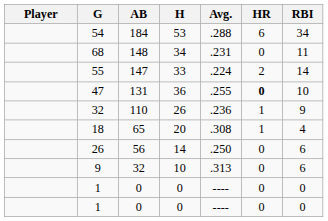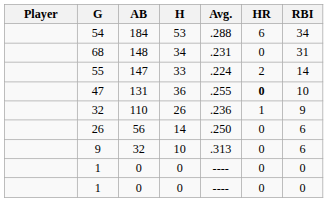 <table class="wikitable sortable">
 <tr>
 <th bgcolor="#DDDDFF" width="16%">Player</th>
 <th bgcolor="#DDDDFF" width="9%">G</th>
 <th bgcolor="#DDDDFF" width="9%">AB</th>
 <th bgcolor="#DDDDFF" width="9%">H</th>
 <th bgcolor="#DDDDFF" width="9%">Avg.</th>
 <th bgcolor="#DDDDFF" width="9%">HR</th>
 <th bgcolor="#DDDDFF" width="9%">RBI</th>
 </tr>
 <tr align="center">
 <td></td>
 <td>54</td>
 <td>184</td>
 <td>53</td>
 <td>.288</td>
 <td>6</td>
 <td>34</td>
 </tr>
 <tr align="center">
 <td></td>
 <td>68</td>
 <td>148</td>
 <td>34</td>
 <td>.231</td>
 <td>0</td>
-<td>11</td>
+<td>31</td>
 </tr>
 <tr align="center">
 <td></td>
 <td>55</td>
 <td>147</td>
 <td>33</td>
 <td>.224</td>
 <td>2</td>
 <td>14</td>
 </tr>
 <tr align="center">
 <td></td>
 <td>47</td>
 <td>131</td>
 <td>36</td>
 <td>.255</td>
 <td><strong>0</strong></td>
 <td>10</td>
 </tr>
 <tr align="center">
 <td></td>
 <td>32</td>
 <td>110</td>
 <td>26</td>
 <td>.236</td>
 <td>1</td>
 <td>9</td>
-</tr>
-<tr align="center">
-<td></td>
-<td>18</td>
-<td>65</td>
-<td>20</td>
-<td>.308</td>
-<td>1</td>
-<td>4</td>
 </tr>
 <tr align="center">
 <td></td>
 <td>26</td>
 <td>56</td>
 <td>14</td>
 <td>.250</td>
 <td>0</td>
 <td>6</td>
 </tr>
 <tr align="center">
 <td></td>
 <td>9</td>
 <td>32</td>
 <td>10</td>
 <td>.313</td>
 <td>0</td>
 <td>6</td>
 </tr>
 <tr align="center">
 <td></td>
 <td>1</td>
 <td>0</td>
 <td>0</td>
 <td>----</td>
 <td>0</td>
 <td>0</td>
 </tr>
 <tr align="center">
 <td></td>
 <td>1</td>
 <td>0</td>
 <td>0</td>
 <td>----</td>
 <td>0</td>
 <td>0</td>
 </tr>
 </table>
